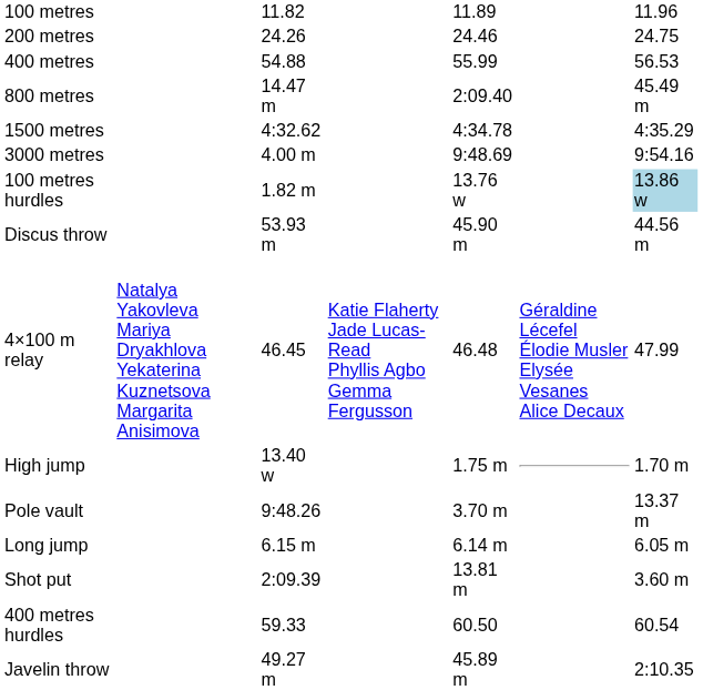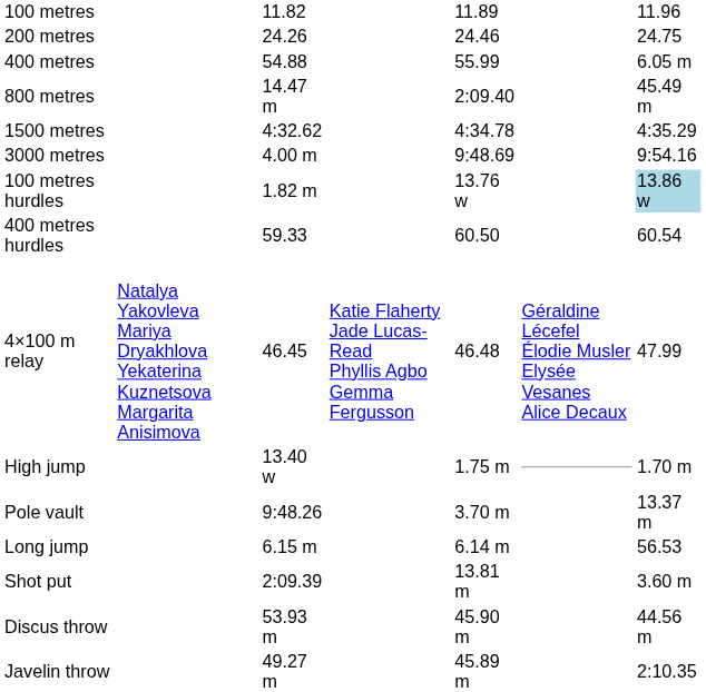 <table>
 <tr>
 <td>100 metres</td>
 <td></td>
 <td>11.82</td>
 <td></td>
 <td>11.89</td>
 <td></td>
 <td>11.96</td>
 </tr>
 <tr>
 <td>200 metres</td>
 <td></td>
 <td>24.26</td>
 <td></td>
 <td>24.46</td>
 <td></td>
 <td>24.75</td>
 </tr>
 <tr>
 <td>400 metres</td>
 <td></td>
 <td>54.88</td>
 <td></td>
 <td>55.99</td>
 <td></td>
-<td>56.53</td>
+<td>6.05 m</td>
 </tr>
 <tr>
 <td>800 metres</td>
 <td></td>
 <td>14.47 m</td>
 <td></td>
 <td>2:09.40</td>
 <td></td>
 <td>45.49 m</td>
 </tr>
 <tr>
 <td>1500 metres</td>
 <td></td>
 <td>4:32.62</td>
 <td></td>
 <td>4:34.78</td>
 <td></td>
 <td>4:35.29</td>
 </tr>
 <tr>
 <td>3000 metres</td>
 <td></td>
 <td>4.00 m</td>
 <td></td>
 <td>9:48.69</td>
 <td></td>
 <td>9:54.16</td>
 </tr>
 <tr>
 <td>100 metres hurdles</td>
 <td></td>
 <td>1.82 m</td>
 <td></td>
 <td>13.76 w</td>
 <td></td>
 <td style="background: lightblue;">13.86 w</td>
 </tr>
 <tr>
-<td>Discus throw</td>
+<td>400 metres hurdles</td>
 <td></td>
-<td>53.93 m</td>
+<td>59.33</td>
 <td></td>
-<td>45.90 m</td>
+<td>60.50</td>
 <td></td>
-<td>44.56 m</td>
+<td>60.54</td>
 </tr>
 <tr>
 <td>4×100 m relay</td>
 <td><br><a href='#'>Natalya Yakovleva</a><br><a href='#'>Mariya Dryakhlova</a><br><a href='#'>Yekaterina Kuznetsova</a><br><a href='#'>Margarita Anisimova</a></td>
 <td>46.45</td>
 <td><br><a href='#'>Katie Flaherty</a><br><a href='#'>Jade Lucas-Read</a><br><a href='#'>Phyllis Agbo</a><br><a href='#'>Gemma Fergusson</a></td>
 <td>46.48</td>
 <td><br><a href='#'>Géraldine Lécefel</a><br><a href='#'>Élodie Musler</a><br><a href='#'>Elysée Vesanes</a><br><a href='#'>Alice Decaux</a></td>
 <td>47.99</td>
 </tr>
 <tr>
 <td>High jump</td>
 <td></td>
 <td>13.40 w</td>
 <td></td>
 <td>1.75 m</td>
 <td><hr></td>
 <td>1.70 m</td>
 </tr>
 <tr>
 <td>Pole vault</td>
 <td></td>
 <td>9:48.26</td>
 <td></td>
 <td>3.70 m</td>
 <td></td>
 <td>13.37 m</td>
 </tr>
 <tr>
 <td>Long jump</td>
 <td></td>
 <td>6.15 m</td>
 <td></td>
 <td>6.14 m</td>
 <td></td>
-<td>6.05 m</td>
+<td>56.53</td>
 </tr>
 <tr>
 <td>Shot put</td>
 <td></td>
 <td>2:09.39</td>
 <td></td>
 <td>13.81 m</td>
 <td></td>
 <td>3.60 m</td>
 </tr>
 <tr>
-<td>400 metres hurdles</td>
+<td>Discus throw</td>
 <td></td>
-<td>59.33</td>
+<td>53.93 m</td>
 <td></td>
-<td>60.50</td>
+<td>45.90 m</td>
 <td></td>
-<td>60.54</td>
+<td>44.56 m</td>
 </tr>
 <tr>
 <td>Javelin throw</td>
 <td></td>
 <td>49.27 m</td>
 <td></td>
 <td>45.89 m</td>
 <td></td>
 <td>2:10.35</td>
 </tr>
 </table>
